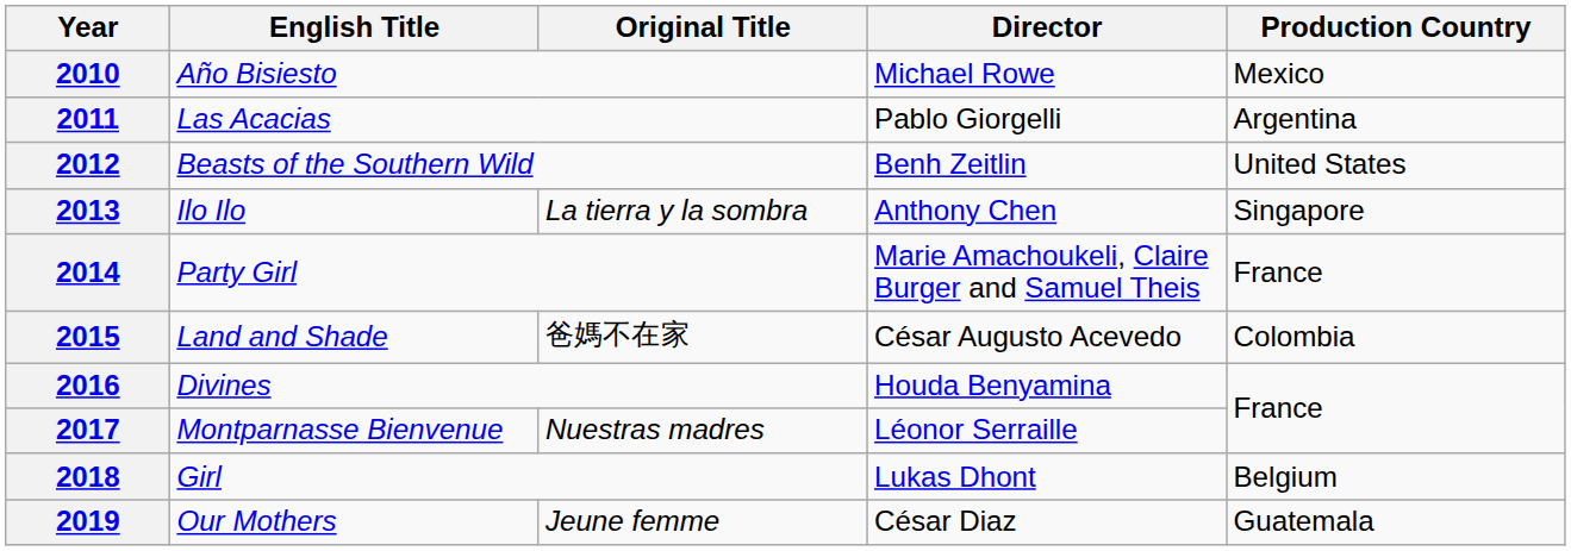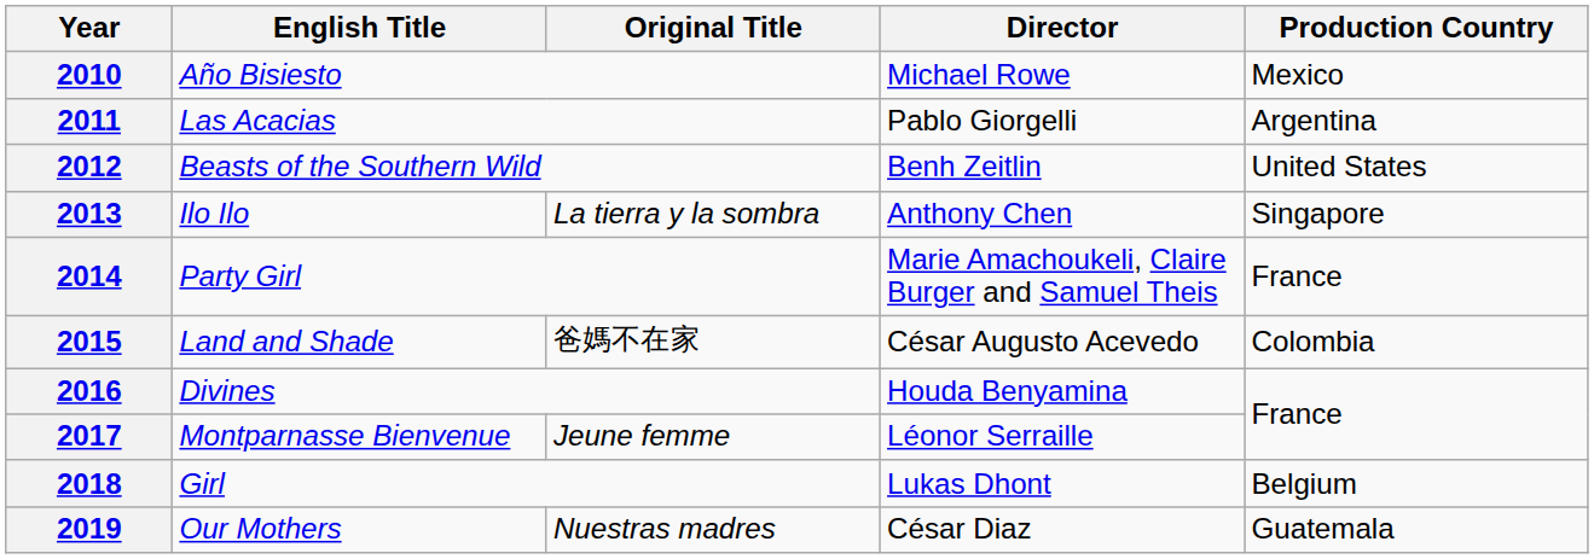 <table class="wikitable unsortable">
 <tr>
 <th scope="col" style="width:5%;">Year</th>
 <th scope="col" style="width:10%;">English Title</th>
 <th scope="col" style="width:10%;">Original Title</th>
 <th scope="col" style="width:10%;">Director</th>
 <th scope="col" style="width:10%;"class="unsortable">Production Country</th>
 </tr>
 <tr>
 <th><a href='#'>2010</a></th>
 <td colspan="2"><em><a href='#'>Año Bisiesto</a></em></td>
 <td data-sort-value="Rowe"><a href='#'>Michael Rowe</a></td>
 <td>Mexico</td>
 </tr>
 <tr>
 <th><a href='#'>2011</a></th>
 <td colspan="2" data-sort-value="Acacias"><em><a href='#'>Las Acacias</a></em></td>
 <td data-sort-value="Giorgelli">Pablo Giorgelli</td>
 <td>Argentina</td>
 </tr>
 <tr>
 <th><a href='#'>2012</a></th>
 <td colspan="2"><em><a href='#'>Beasts of the Southern Wild</a></em></td>
 <td data-sort-value="Zeitlin"><a href='#'>Benh Zeitlin</a></td>
 <td>United States</td>
 </tr>
 <tr>
 <th><a href='#'>2013</a></th>
 <td><em><a href='#'>Ilo Ilo</a></em></td>
 <td data-sort-value="tierra y"><em>La tierra y la sombra</em></td>
 <td data-sort-value="Chen"><a href='#'>Anthony Chen</a></td>
 <td>Singapore</td>
 </tr>
 <tr>
 <th><a href='#'>2014</a></th>
 <td colspan="2"><em><a href='#'>Party Girl</a></em></td>
 <td data-sort-value="Amachoukeli"><a href='#'>Marie Amachoukeli</a>, <a href='#'>Claire Burger</a> and <a href='#'>Samuel Theis</a></td>
 <td>France</td>
 </tr>
 <tr>
 <th><a href='#'>2015</a></th>
 <td><em><a href='#'>Land and Shade</a></em></td>
 <td>爸媽不在家</td>
 <td data-sort-value="Acevedo">César Augusto Acevedo</td>
 <td>Colombia</td>
 </tr>
 <tr>
 <th><a href='#'>2016</a></th>
 <td colspan="2"><em><a href='#'>Divines</a></em></td>
 <td data-sort-value="Benyamina"><a href='#'>Houda Benyamina</a></td>
 <td rowspan="2">France</td>
 </tr>
 <tr>
 <th><a href='#'>2017</a></th>
 <td><em><a href='#'>Montparnasse Bienvenue</a></em></td>
-<td><em>Nuestras madres</em></td>
+<td><em>Jeune femme</em></td>
 <td data-sort-value="Sérraille"><a href='#'>Léonor Serraille</a></td>
 </tr>
 <tr>
 <th><a href='#'>2018</a></th>
 <td colspan="2"><em><a href='#'>Girl</a></em></td>
 <td data-sort-value="Dhont"><a href='#'>Lukas Dhont</a></td>
 <td>Belgium</td>
 </tr>
 <tr>
 <th><a href='#'>2019</a></th>
 <td><em><a href='#'>Our Mothers</a></em></td>
-<td><em>Jeune femme</em></td>
+<td><em>Nuestras madres</em></td>
 <td data-sort-value="Diaz">César Diaz</td>
 <td>Guatemala</td>
 </tr>
 </table>
